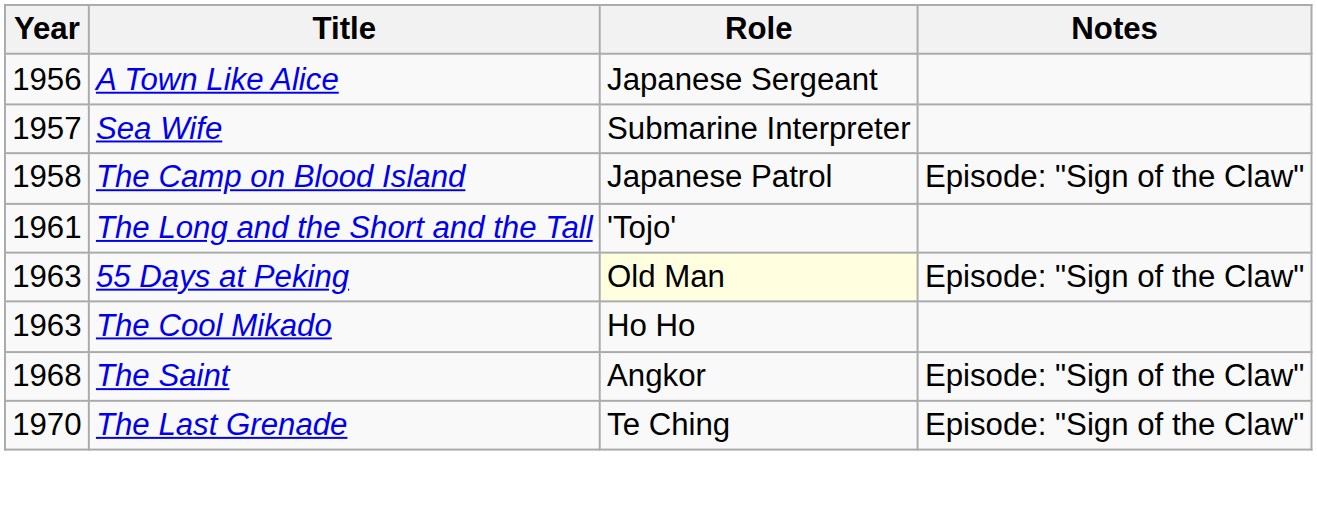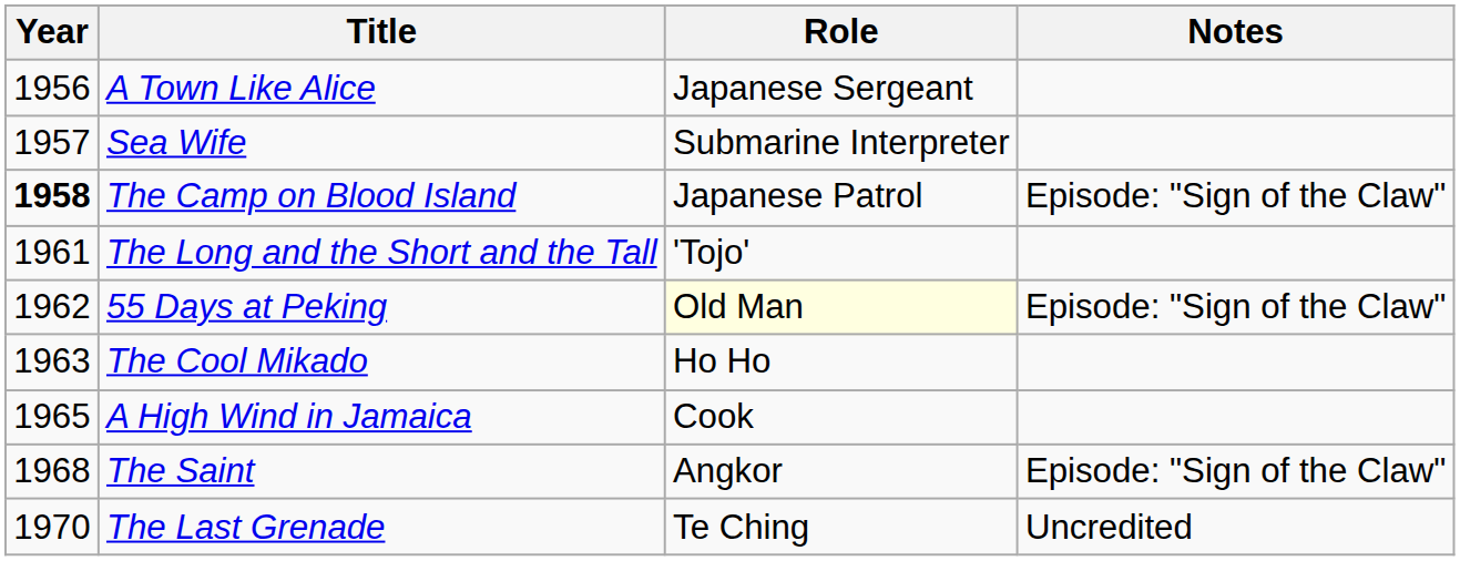 <table class="wikitable">
 <tr>
 <th>Year</th>
 <th>Title</th>
 <th>Role</th>
 <th>Notes</th>
 </tr>
 <tr>
 <td>1956</td>
 <td><em><a href='#'>A Town Like Alice</a></em></td>
 <td>Japanese Sergeant</td>
 <td></td>
 </tr>
 <tr>
 <td>1957</td>
 <td><em><a href='#'>Sea Wife</a></em></td>
 <td>Submarine Interpreter</td>
 <td></td>
 </tr>
 <tr>
-<td>1958</td>
+<td><strong>1958</strong></td>
 <td><em><a href='#'>The Camp on Blood Island</a></em></td>
 <td>Japanese Patrol</td>
 <td>Episode: "Sign of the Claw"</td>
 </tr>
 <tr>
 <td>1961</td>
 <td><em><a href='#'>The Long and the Short and the Tall</a></em></td>
 <td>'Tojo'</td>
 <td></td>
 </tr>
 <tr>
-<td>1963</td>
+<td>1962</td>
 <td><em><a href='#'>55 Days at Peking</a></em></td>
 <td style="background: lightyellow;">Old Man</td>
 <td>Episode: "Sign of the Claw"</td>
 </tr>
 <tr>
 <td>1963</td>
 <td><em><a href='#'>The Cool Mikado</a></em></td>
 <td>Ho Ho</td>
+<td></td>
+</tr>
+<tr>
+<td>1965</td>
+<td><em><a href='#'>A High Wind in Jamaica</a></em></td>
+<td>Cook</td>
 <td></td>
 </tr>
 <tr>
 <td>1968</td>
 <td><em><a href='#'>The Saint</a></em></td>
 <td>Angkor</td>
 <td>Episode: "Sign of the Claw"</td>
 </tr>
 <tr>
 <td>1970</td>
 <td><em><a href='#'>The Last Grenade</a></em></td>
 <td>Te Ching</td>
-<td>Episode: "Sign of the Claw"</td>
+<td>Uncredited</td>
 </tr>
 </table>
